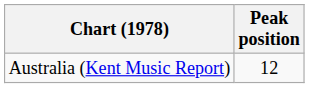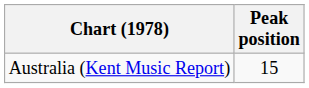 <table class="wikitable">
 <tr>
 <th>Chart (1978)</th>
 <th>Peak<br>position</th>
 </tr>
 <tr>
 <td>Australia (<a href='#'>Kent Music Report</a>)</td>
-<td style="text-align:center;">12</td>
+<td style="text-align:center;">15</td>
 </tr>
 </table>
